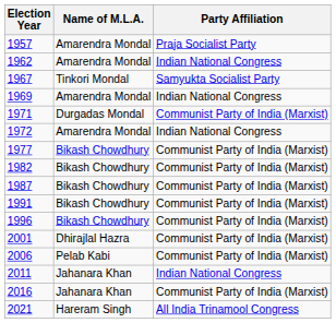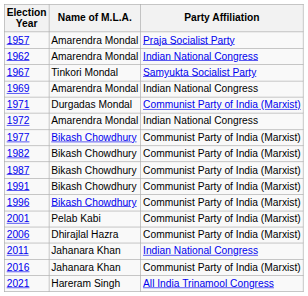 <table class="wikitable sortable"ìÍĦĤĠčw>
 <tr>
 <th>Election<br> Year</th>
 <th>Name of M.L.A.</th>
 <th>Party Affiliation</th>
 </tr>
 <tr>
 <td><a href='#'>1957</a></td>
 <td>Amarendra Mondal</td>
 <td><a href='#'>Praja Socialist Party</a></td>
 </tr>
 <tr>
 <td><a href='#'>1962</a></td>
 <td>Amarendra Mondal</td>
 <td><a href='#'>Indian National Congress</a></td>
 </tr>
 <tr>
 <td><a href='#'>1967</a></td>
 <td>Tinkori Mondal</td>
 <td><a href='#'>Samyukta Socialist Party</a></td>
 </tr>
 <tr>
 <td><a href='#'>1969</a></td>
 <td>Amarendra Mondal</td>
 <td>Indian National Congress</td>
 </tr>
 <tr>
 <td><a href='#'>1971</a></td>
 <td>Durgadas Mondal</td>
 <td><a href='#'>Communist Party of India (Marxist)</a></td>
 </tr>
 <tr>
 <td><a href='#'>1972</a></td>
 <td>Amarendra Mondal</td>
 <td>Indian National Congress</td>
 </tr>
 <tr>
 <td><a href='#'>1977</a></td>
 <td><a href='#'>Bikash Chowdhury</a></td>
 <td>Communist Party of India (Marxist) </td>
 </tr>
 <tr>
 <td><a href='#'>1982</a></td>
 <td>Bikash Chowdhury</td>
 <td>Communist Party of India (Marxist) </td>
 </tr>
 <tr>
 <td><a href='#'>1987</a></td>
 <td>Bikash Chowdhury</td>
 <td>Communist Party of India (Marxist) </td>
 </tr>
 <tr>
 <td><a href='#'>1991</a></td>
 <td>Bikash Chowdhury</td>
 <td>Communist Party of India (Marxist) </td>
 </tr>
 <tr>
 <td><a href='#'>1996</a></td>
 <td><a href='#'>Bikash Chowdhury</a></td>
 <td>Communist Party of India (Marxist) </td>
 </tr>
 <tr>
 <td><a href='#'>2001</a></td>
-<td>Dhirajlal Hazra</td>
+<td>Pelab Kabi</td>
 <td>Communist Party of India (Marxist)  </td>
 </tr>
 <tr>
 <td><a href='#'>2006</a></td>
-<td>Pelab Kabi</td>
+<td>Dhirajlal Hazra</td>
 <td>Communist Party of India (Marxist)</td>
 </tr>
 <tr>
 <td><a href='#'>2011</a></td>
 <td>Jahanara Khan</td>
 <td><a href='#'>Indian National Congress</a></td>
 </tr>
 <tr>
 <td><a href='#'>2016</a></td>
 <td>Jahanara Khan</td>
 <td>Communist Party of India (Marxist) </td>
 </tr>
 <tr>
 <td><a href='#'>2021</a></td>
 <td>Hareram Singh</td>
 <td><a href='#'>All India Trinamool Congress</a></td>
 </tr>
 </table>
